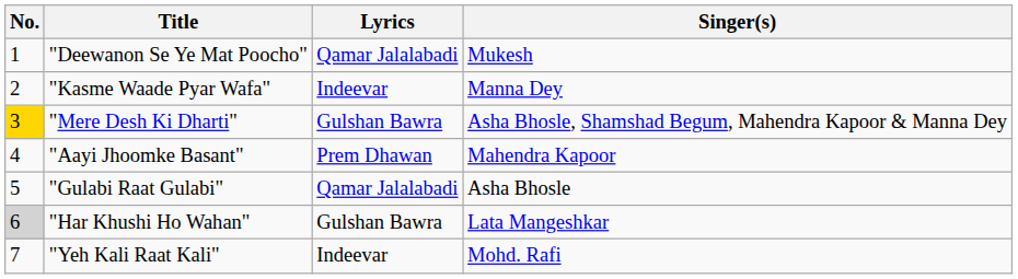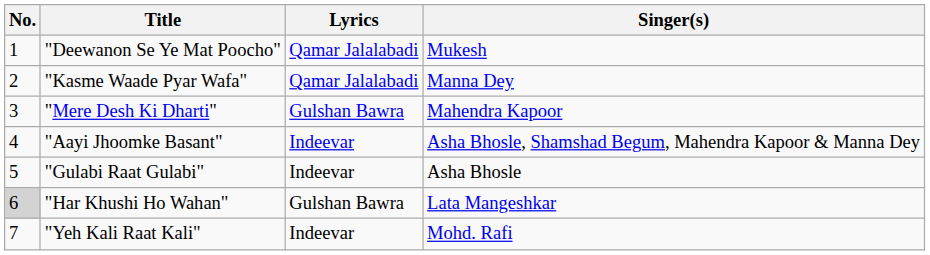 <table class="wikitable" style="font-size:95%;">
 <tr>
 <th>No.</th>
 <th>Title</th>
 <th>Lyrics</th>
 <th>Singer(s)</th>
 </tr>
 <tr>
 <td>1</td>
 <td>"Deewanon Se Ye Mat Poocho"</td>
 <td><a href='#'>Qamar Jalalabadi</a></td>
 <td><a href='#'>Mukesh</a></td>
 </tr>
 <tr>
 <td>2</td>
 <td>"Kasme Waade Pyar Wafa"</td>
-<td><a href='#'>Indeevar</a></td>
+<td><a href='#'>Qamar Jalalabadi</a></td>
 <td><a href='#'>Manna Dey</a></td>
 </tr>
 <tr>
-<td style="background: gold;">3</td>
+<td>3</td>
 <td>"<a href='#'>Mere Desh Ki Dharti</a>"</td>
 <td><a href='#'>Gulshan Bawra</a></td>
-<td><a href='#'>Asha Bhosle</a>, <a href='#'>Shamshad Begum</a>, Mahendra Kapoor & Manna Dey</td>
+<td><a href='#'>Mahendra Kapoor</a></td>
 </tr>
 <tr>
 <td>4</td>
 <td>"Aayi Jhoomke Basant"</td>
-<td><a href='#'>Prem Dhawan</a></td>
-<td><a href='#'>Mahendra Kapoor</a></td>
+<td><a href='#'>Indeevar</a></td>
+<td><a href='#'>Asha Bhosle</a>, <a href='#'>Shamshad Begum</a>, Mahendra Kapoor & Manna Dey</td>
 </tr>
 <tr>
 <td>5</td>
 <td>"Gulabi Raat Gulabi"</td>
-<td><a href='#'>Qamar Jalalabadi</a></td>
+<td>Indeevar</td>
 <td>Asha Bhosle</td>
 </tr>
 <tr>
 <td style="background: lightgrey;">6</td>
 <td>"Har Khushi Ho Wahan"</td>
 <td>Gulshan Bawra</td>
 <td><a href='#'>Lata Mangeshkar</a></td>
 </tr>
 <tr>
 <td>7</td>
 <td>"Yeh Kali Raat Kali"</td>
 <td>Indeevar</td>
 <td><a href='#'>Mohd. Rafi</a></td>
 </tr>
 </table>
